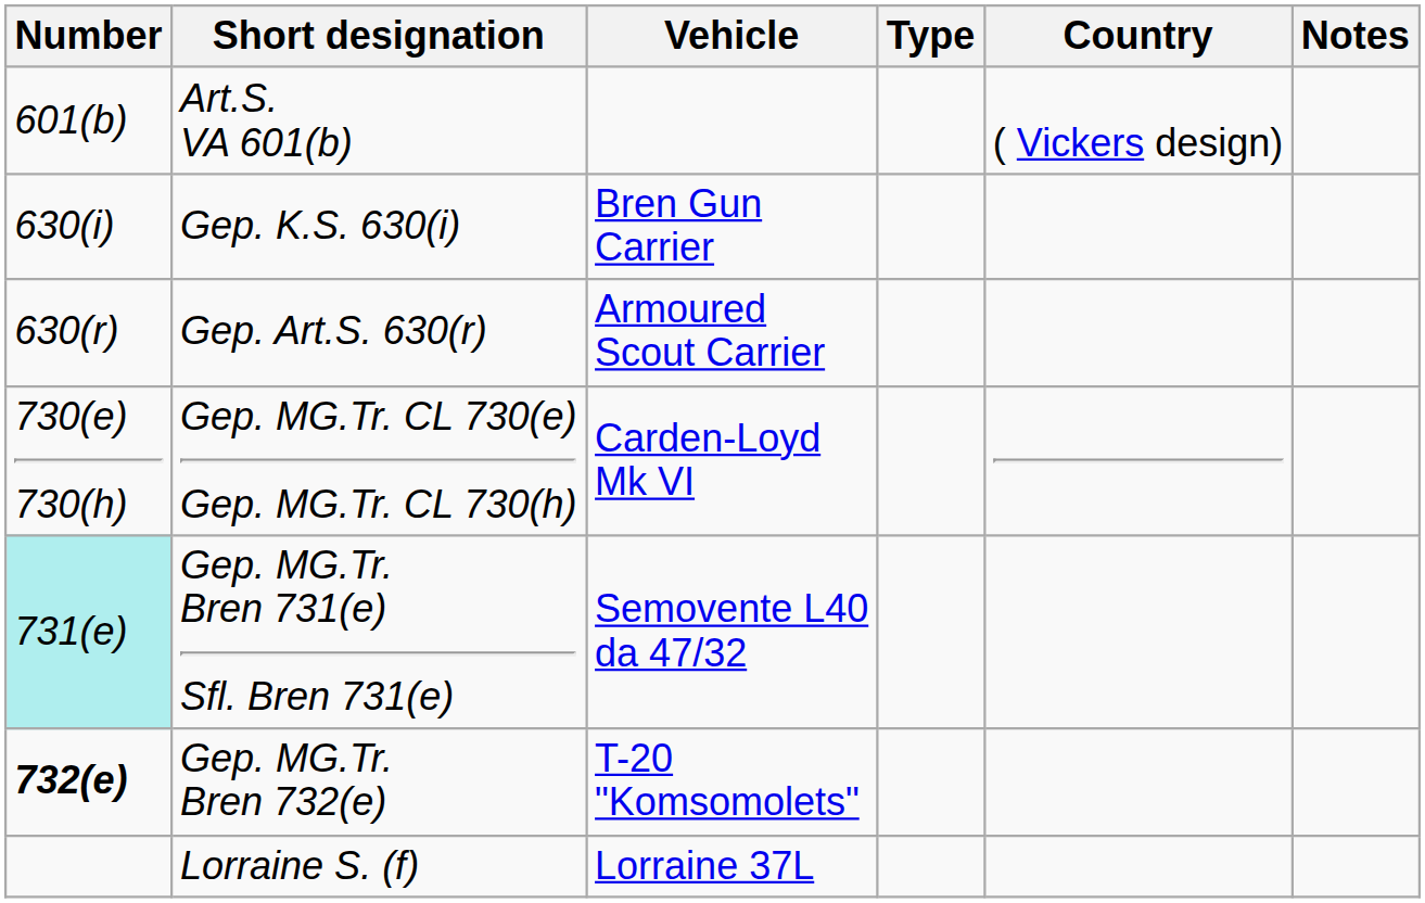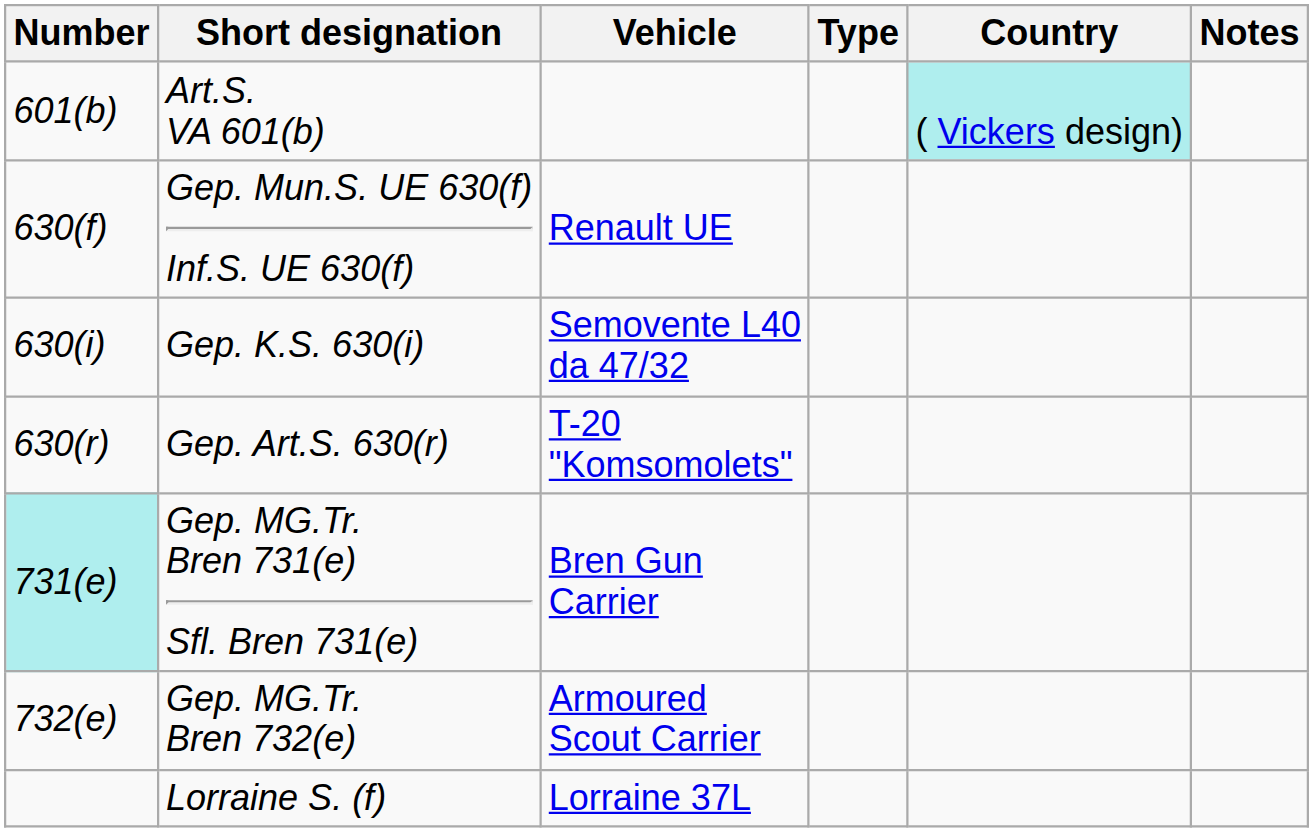 <table class="wikitable sortable">
 <tr>
 <th>Number</th>
 <th>Short designation</th>
 <th>Vehicle</th>
 <th>Type</th>
 <th>Country</th>
 <th>Notes</th>
 </tr>
 <tr>
 <td><em>601(b)</em></td>
 <td><em>Art.S.<br>VA 601(b)</em></td>
 <td></td>
 <td></td>
-<td><br>( <a href='#'>Vickers</a> design)</td>
+<td style="background: paleturquoise;"><br>( <a href='#'>Vickers</a> design)</td>
+<td></td>
+</tr>
+<tr>
+<td><em>630(f)</em></td>
+<td><em>Gep. Mun.S. UE 630(f)<hr>Inf.S. UE 630(f)</em></td>
+<td><a href='#'>Renault UE</a></td>
+<td></td>
+<td></td>
 <td></td>
 </tr>
 <tr>
 <td><em>630(i)</em></td>
 <td><em>Gep. K.S. 630(i)</em></td>
-<td><a href='#'>Bren Gun<br>Carrier</a></td>
+<td><a href='#'>Semovente L40<br>da 47/32</a></td>
 <td></td>
 <td></td>
 <td></td>
 </tr>
 <tr>
 <td><em>630(r)</em></td>
 <td><em>Gep. Art.S. 630(r)</em></td>
-<td><a href='#'>Armoured<br>Scout Carrier</a></td>
+<td><a href='#'>T-20<br>"Komsomolets"</a></td>
 <td></td>
 <td></td>
 <td></td>
 </tr>
 <tr>
-<td><em>730(e)<hr>730(h)</em></td>
-<td><em>Gep. MG.Tr. CL 730(e)<hr>Gep. MG.Tr. CL 730(h)</em></td>
-<td><a href='#'>Carden-Loyd<br>Mk VI</a></td>
-<td></td>
-<td><hr></td>
-<td></td>
-</tr>
-<tr>
 <td style="background: paleturquoise;"><em>731(e)</em></td>
 <td><em>Gep. MG.Tr.<br>Bren 731(e)</em><hr><em>Sfl. Bren 731(e)</em></td>
-<td><a href='#'>Semovente L40<br>da 47/32</a></td>
+<td><a href='#'>Bren Gun<br>Carrier</a></td>
 <td></td>
 <td></td>
 <td></td>
 </tr>
 <tr>
-<td><strong><em>732(e)</em></strong></td>
+<td><em>732(e)</em></td>
 <td><em>Gep. MG.Tr.<br>Bren 732(e)</em></td>
-<td><a href='#'>T-20<br>"Komsomolets"</a></td>
+<td><a href='#'>Armoured<br>Scout Carrier</a></td>
 <td></td>
 <td></td>
 <td></td>
 </tr>
 <tr>
 <td></td>
 <td><em>Lorraine S. (f)</em></td>
 <td><a href='#'>Lorraine 37L</a></td>
 <td></td>
 <td></td>
 <td></td>
 </tr>
 </table>
